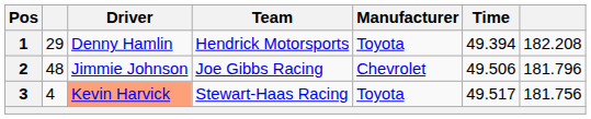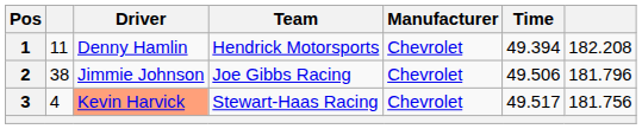 <table class="wikitable" style="font-size:95%">
 <tr>
 <th>Pos</th>
 <th></th>
 <th>Driver</th>
 <th>Team</th>
 <th>Manufacturer</th>
 <th>Time</th>
 <th></th>
 </tr>
 <tr>
 <th>1</th>
-<td>29</td>
+<td>11</td>
 <td><a href='#'>Denny Hamlin</a></td>
 <td><a href='#'>Hendrick Motorsports</a></td>
-<td><a href='#'>Toyota</a></td>
+<td><a href='#'>Chevrolet</a></td>
 <td>49.394</td>
 <td>182.208</td>
 </tr>
 <tr>
 <th>2</th>
-<td>48</td>
+<td>38</td>
 <td><a href='#'>Jimmie Johnson</a></td>
 <td><a href='#'>Joe Gibbs Racing</a></td>
 <td><a href='#'>Chevrolet</a></td>
 <td>49.506</td>
 <td>181.796</td>
 </tr>
 <tr>
 <th>3</th>
 <td>4</td>
 <td style="background: lightsalmon;"><a href='#'>Kevin Harvick</a></td>
 <td><a href='#'>Stewart-Haas Racing</a></td>
-<td><a href='#'>Toyota</a></td>
+<td><a href='#'>Chevrolet</a></td>
 <td>49.517</td>
 <td>181.756</td>
 </tr>
 <tr>
 <th colspan="7"></th>
 </tr>
 </table>
